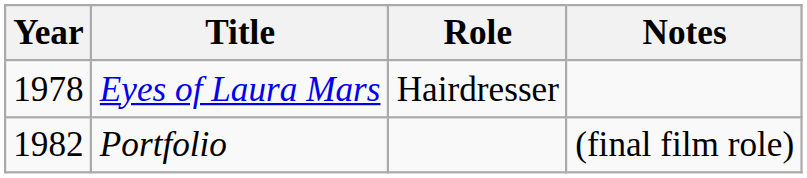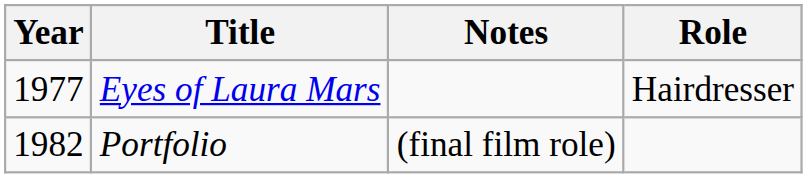 <table class="wikitable">
 <tr>
 <th>Year</th>
 <th>Title</th>
+<th>Notes</th>
 <th>Role</th>
-<th>Notes</th>
 </tr>
 <tr>
-<td>1978</td>
+<td>1977</td>
 <td><em><a href='#'>Eyes of Laura Mars</a></em></td>
+<td></td>
 <td>Hairdresser</td>
-<td></td>
 </tr>
 <tr>
 <td>1982</td>
 <td><em>Portfolio</em></td>
+<td>(final film role)</td>
 <td></td>
-<td>(final film role)</td>
 </tr>
 </table>
